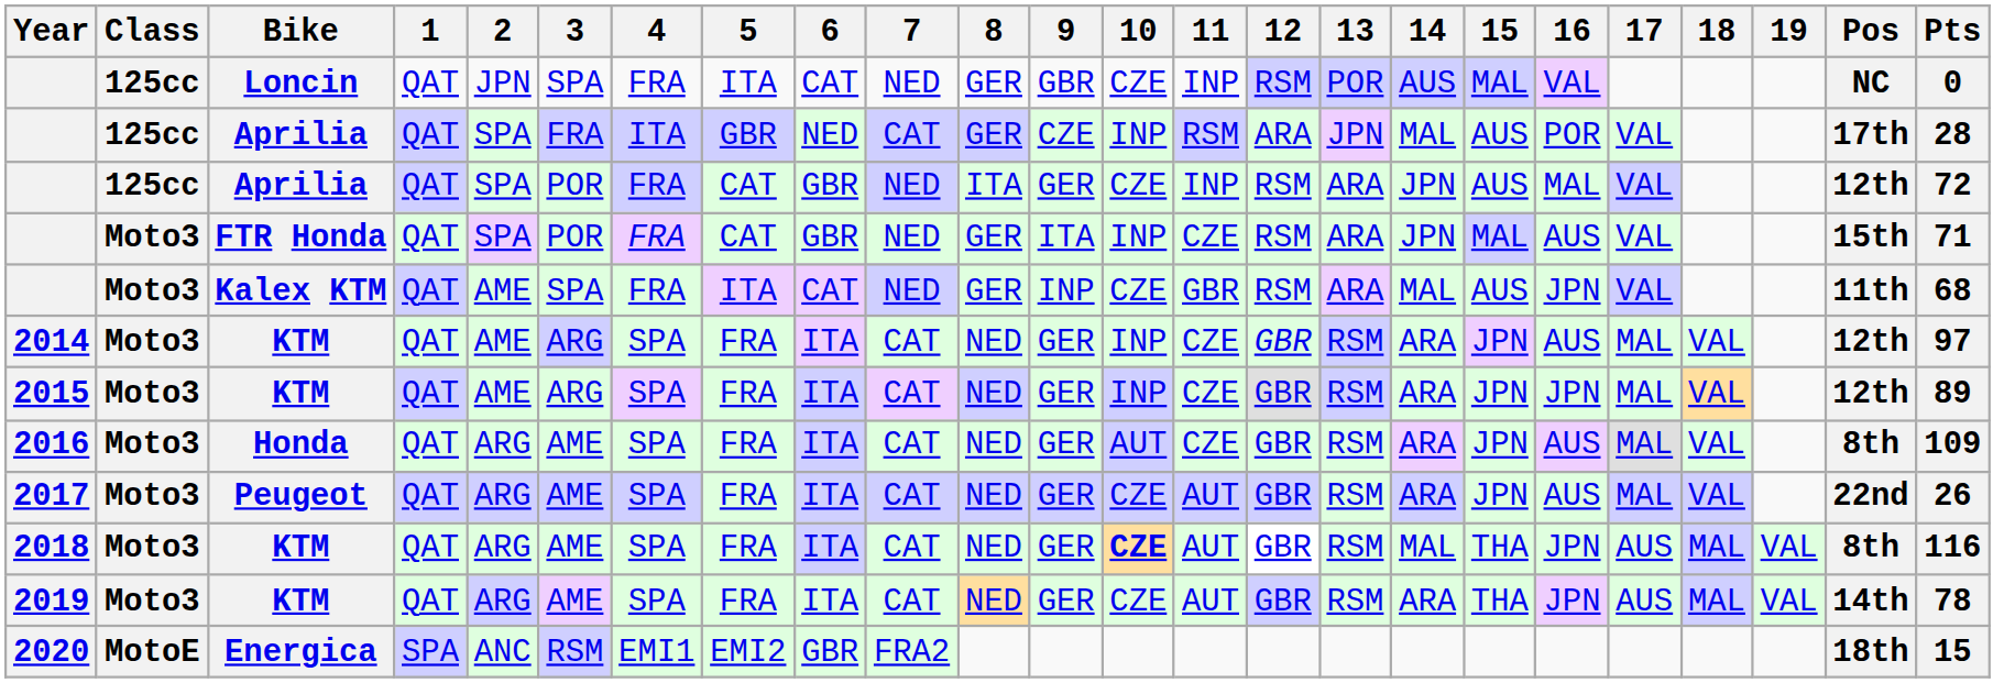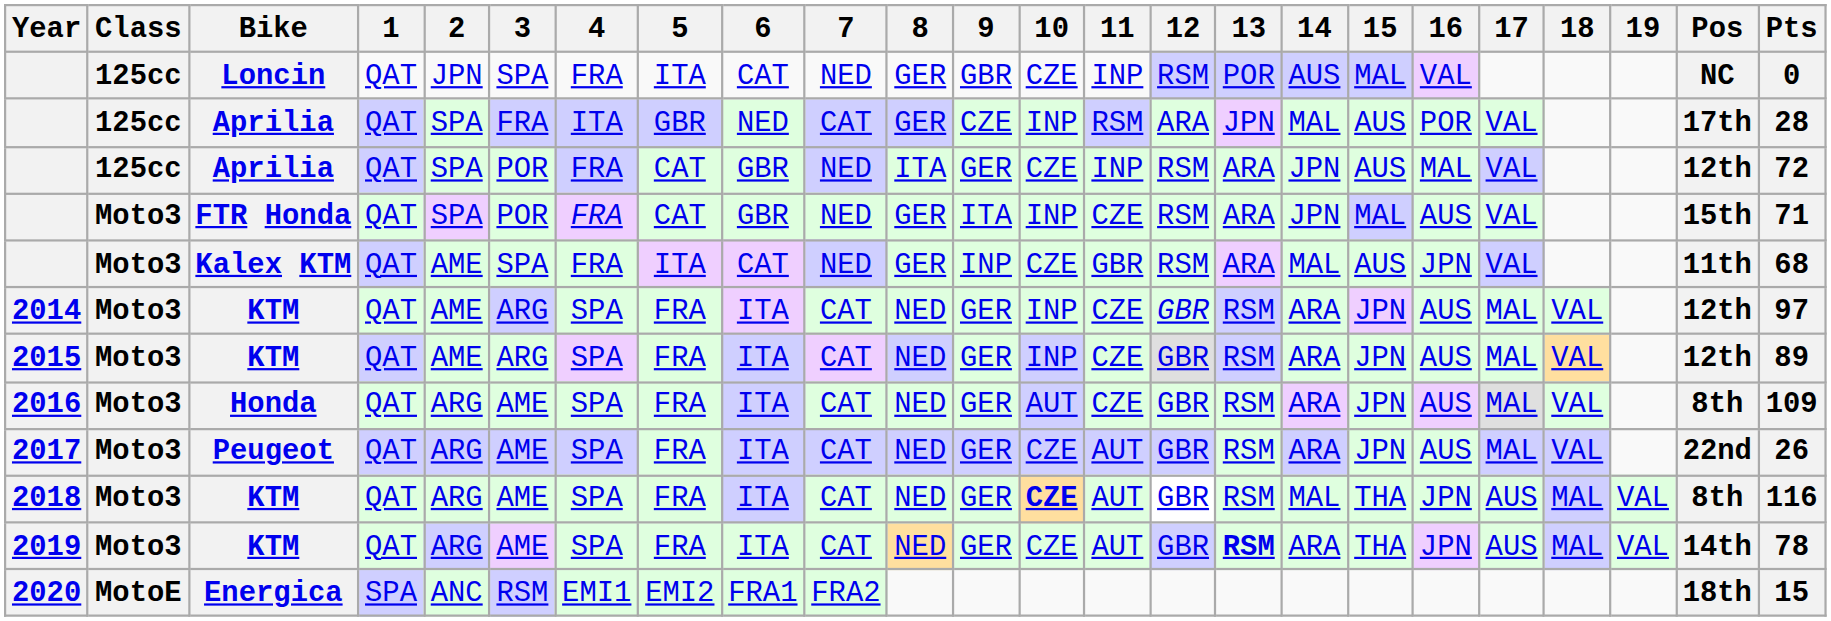 <table class="wikitable" style="text-align:center">
 <tr>
 <th>Year</th>
 <th>Class</th>
 <th>Bike</th>
 <th>1</th>
 <th>2</th>
 <th>3</th>
 <th>4</th>
 <th>5</th>
 <th>6</th>
 <th>7</th>
 <th>8</th>
 <th>9</th>
 <th>10</th>
 <th>11</th>
 <th>12</th>
 <th>13</th>
 <th>14</th>
 <th>15</th>
 <th>16</th>
 <th>17</th>
 <th>18</th>
 <th>19</th>
 <th>Pos</th>
 <th>Pts</th>
 </tr>
 <tr>
 <th></th>
 <th>125cc</th>
 <th><a href='#'>Loncin</a></th>
 <td><a href='#'>QAT</a></td>
 <td><a href='#'>JPN</a></td>
 <td><a href='#'>SPA</a></td>
 <td><a href='#'>FRA</a></td>
 <td><a href='#'>ITA</a></td>
 <td><a href='#'>CAT</a></td>
 <td><a href='#'>NED</a></td>
 <td><a href='#'>GER</a></td>
 <td><a href='#'>GBR</a></td>
 <td><a href='#'>CZE</a></td>
 <td><a href='#'>INP</a></td>
 <td style="background:#cfcfff;"><a href='#'>RSM</a><br></td>
 <td style="background:#cfcfff;"><a href='#'>POR</a><br></td>
 <td style="background:#cfcfff;"><a href='#'>AUS</a><br></td>
 <td style="background:#cfcfff;"><a href='#'>MAL</a><br></td>
 <td style="background:#efcfff;"><a href='#'>VAL</a><br></td>
 <td></td>
 <td></td>
 <td></td>
 <th>NC</th>
 <th>0</th>
 </tr>
 <tr>
 <th></th>
 <th>125cc</th>
 <th><a href='#'>Aprilia</a></th>
 <td style="background:#cfcfff;"><a href='#'>QAT</a><br></td>
 <td style="background:#dfffdf;"><a href='#'>SPA</a><br></td>
 <td style="background:#cfcfff;"><a href='#'>FRA</a><br></td>
 <td style="background:#cfcfff;"><a href='#'>ITA</a><br></td>
 <td style="background:#cfcfff;"><a href='#'>GBR</a><br></td>
 <td style="background:#dfffdf;"><a href='#'>NED</a><br></td>
 <td style="background:#cfcfff;"><a href='#'>CAT</a><br></td>
 <td style="background:#cfcfff;"><a href='#'>GER</a><br></td>
 <td style="background:#dfffdf;"><a href='#'>CZE</a><br></td>
 <td style="background:#dfffdf;"><a href='#'>INP</a><br></td>
 <td style="background:#cfcfff;"><a href='#'>RSM</a><br></td>
 <td style="background:#dfffdf;"><a href='#'>ARA</a><br></td>
 <td style="background:#efcfff;"><a href='#'>JPN</a><br></td>
 <td style="background:#dfffdf;"><a href='#'>MAL</a><br></td>
 <td style="background:#dfffdf;"><a href='#'>AUS</a><br></td>
 <td style="background:#dfffdf;"><a href='#'>POR</a><br></td>
 <td style="background:#dfffdf;"><a href='#'>VAL</a><br></td>
 <td></td>
 <td></td>
 <th>17th</th>
 <th>28</th>
 </tr>
 <tr>
 <th></th>
 <th>125cc</th>
 <th><a href='#'>Aprilia</a></th>
 <td style="background:#cfcfff;"><a href='#'>QAT</a><br></td>
 <td style="background:#dfffdf;"><a href='#'>SPA</a><br></td>
 <td style="background:#dfffdf;"><a href='#'>POR</a><br></td>
 <td style="background:#cfcfff;"><a href='#'>FRA</a><br></td>
 <td style="background:#dfffdf;"><a href='#'>CAT</a><br></td>
 <td style="background:#dfffdf;"><a href='#'>GBR</a><br></td>
 <td style="background:#cfcfff;"><a href='#'>NED</a><br></td>
 <td style="background:#dfffdf;"><a href='#'>ITA</a><br></td>
 <td style="background:#dfffdf;"><a href='#'>GER</a><br></td>
 <td style="background:#dfffdf;"><a href='#'>CZE</a><br></td>
 <td style="background:#dfffdf;"><a href='#'>INP</a><br></td>
 <td style="background:#dfffdf;"><a href='#'>RSM</a><br></td>
 <td style="background:#dfffdf;"><a href='#'>ARA</a><br></td>
 <td style="background:#dfffdf;"><a href='#'>JPN</a><br></td>
 <td style="background:#dfffdf;"><a href='#'>AUS</a><br></td>
 <td style="background:#dfffdf;"><a href='#'>MAL</a><br></td>
 <td style="background:#cfcfff;"><a href='#'>VAL</a><br></td>
 <td></td>
 <td></td>
 <th>12th</th>
 <th>72</th>
 </tr>
 <tr>
 <th></th>
 <th>Moto3</th>
 <th><a href='#'>FTR</a> <a href='#'>Honda</a></th>
 <td style="background:#dfffdf;"><a href='#'>QAT</a><br></td>
 <td style="background:#efcfff;"><a href='#'>SPA</a><br></td>
 <td style="background:#dfffdf;"><a href='#'>POR</a><br></td>
 <td style="background:#efcfff;"><em><a href='#'>FRA</a></em><br></td>
 <td style="background:#dfffdf;"><a href='#'>CAT</a><br></td>
 <td style="background:#dfffdf;"><a href='#'>GBR</a><br></td>
 <td style="background:#dfffdf;"><a href='#'>NED</a><br></td>
 <td style="background:#dfffdf;"><a href='#'>GER</a><br></td>
 <td style="background:#dfffdf;"><a href='#'>ITA</a><br></td>
 <td style="background:#dfffdf;"><a href='#'>INP</a><br></td>
 <td style="background:#dfffdf;"><a href='#'>CZE</a><br></td>
 <td style="background:#dfffdf;"><a href='#'>RSM</a><br></td>
 <td style="background:#dfffdf;"><a href='#'>ARA</a><br></td>
 <td style="background:#dfffdf;"><a href='#'>JPN</a><br></td>
 <td style="background:#cfcfff;"><a href='#'>MAL</a><br></td>
 <td style="background:#dfffdf;"><a href='#'>AUS</a><br></td>
 <td style="background:#dfffdf;"><a href='#'>VAL</a><br></td>
 <td></td>
 <td></td>
 <th>15th</th>
 <th>71</th>
 </tr>
 <tr>
 <th></th>
 <th>Moto3</th>
 <th><a href='#'>Kalex</a> <a href='#'>KTM</a></th>
 <td style="background:#cfcfff;"><a href='#'>QAT</a><br></td>
 <td style="background:#dfffdf;"><a href='#'>AME</a><br></td>
 <td style="background:#dfffdf;"><a href='#'>SPA</a><br></td>
 <td style="background:#dfffdf;"><a href='#'>FRA</a><br></td>
 <td style="background:#efcfff;"><a href='#'>ITA</a><br></td>
 <td style="background:#efcfff;"><a href='#'>CAT</a><br></td>
 <td style="background:#cfcfff;"><a href='#'>NED</a><br></td>
 <td style="background:#dfffdf;"><a href='#'>GER</a><br></td>
 <td style="background:#dfffdf;"><a href='#'>INP</a><br></td>
 <td style="background:#dfffdf;"><a href='#'>CZE</a><br></td>
 <td style="background:#dfffdf;"><a href='#'>GBR</a><br></td>
 <td style="background:#dfffdf;"><a href='#'>RSM</a><br></td>
 <td style="background:#efcfff;"><a href='#'>ARA</a><br></td>
 <td style="background:#dfffdf;"><a href='#'>MAL</a><br></td>
 <td style="background:#dfffdf;"><a href='#'>AUS</a><br></td>
 <td style="background:#dfffdf;"><a href='#'>JPN</a><br></td>
 <td style="background:#cfcfff;"><a href='#'>VAL</a><br></td>
 <td></td>
 <td></td>
 <th>11th</th>
 <th>68</th>
 </tr>
 <tr>
 <th><a href='#'>2014</a></th>
 <th>Moto3</th>
 <th><a href='#'>KTM</a></th>
 <td style="background:#dfffdf;"><a href='#'>QAT</a><br></td>
 <td style="background:#dfffdf;"><a href='#'>AME</a><br></td>
 <td style="background:#cfcfff;"><a href='#'>ARG</a><br></td>
 <td style="background:#dfffdf;"><a href='#'>SPA</a><br></td>
 <td style="background:#dfffdf;"><a href='#'>FRA</a><br></td>
 <td style="background:#efcfff;"><a href='#'>ITA</a><br></td>
 <td style="background:#dfffdf;"><a href='#'>CAT</a><br></td>
 <td style="background:#dfffdf;"><a href='#'>NED</a><br></td>
 <td style="background:#dfffdf;"><a href='#'>GER</a><br></td>
 <td style="background:#dfffdf;"><a href='#'>INP</a><br></td>
 <td style="background:#dfffdf;"><a href='#'>CZE</a><br></td>
 <td style="background:#dfffdf;"><em><a href='#'>GBR</a></em><br></td>
 <td style="background:#cfcfff;"><a href='#'>RSM</a><br></td>
 <td style="background:#dfffdf;"><a href='#'>ARA</a><br></td>
 <td style="background:#efcfff;"><a href='#'>JPN</a><br></td>
 <td style="background:#dfffdf;"><a href='#'>AUS</a><br></td>
 <td style="background:#dfffdf;"><a href='#'>MAL</a><br></td>
 <td style="background:#dfffdf;"><a href='#'>VAL</a><br></td>
 <td></td>
 <th>12th</th>
 <th>97</th>
 </tr>
 <tr>
 <th><a href='#'>2015</a></th>
 <th>Moto3</th>
 <th><a href='#'>KTM</a></th>
 <td style="background:#cfcfff;"><a href='#'>QAT</a><br></td>
 <td style="background:#dfffdf;"><a href='#'>AME</a><br></td>
 <td style="background:#dfffdf;"><a href='#'>ARG</a><br></td>
 <td style="background:#efcfff;"><a href='#'>SPA</a><br></td>
 <td style="background:#dfffdf;"><a href='#'>FRA</a><br></td>
 <td style="background:#cfcfff;"><a href='#'>ITA</a><br></td>
 <td style="background:#efcfff;"><a href='#'>CAT</a><br></td>
 <td style="background:#cfcfff;"><a href='#'>NED</a><br></td>
 <td style="background:#dfffdf;"><a href='#'>GER</a><br></td>
 <td style="background:#cfcfff;"><a href='#'>INP</a><br></td>
 <td style="background:#dfffdf;"><a href='#'>CZE</a><br></td>
 <td style="background:#dfdfdf;"><a href='#'>GBR</a><br></td>
 <td style="background:#cfcfff;"><a href='#'>RSM</a><br></td>
 <td style="background:#dfffdf;"><a href='#'>ARA</a><br></td>
 <td style="background:#dfffdf;"><a href='#'>JPN</a><br></td>
-<td style="background:#dfffdf;"><a href='#'>JPN</a><br></td>
+<td style="background:#dfffdf;"><a href='#'>AUS</a><br></td>
 <td style="background:#dfffdf;"><a href='#'>MAL</a><br></td>
 <td style="background:#ffdf9f;"><a href='#'>VAL</a><br></td>
 <td></td>
 <th>12th</th>
 <th>89</th>
 </tr>
 <tr>
 <th><a href='#'>2016</a></th>
 <th>Moto3</th>
 <th><a href='#'>Honda</a></th>
 <td style="background:#dfffdf;"><a href='#'>QAT</a><br></td>
 <td style="background:#dfffdf;"><a href='#'>ARG</a><br></td>
 <td style="background:#dfffdf;"><a href='#'>AME</a><br></td>
 <td style="background:#dfffdf;"><a href='#'>SPA</a><br></td>
 <td style="background:#dfffdf;"><a href='#'>FRA</a><br></td>
 <td style="background:#cfcfff;"><a href='#'>ITA</a><br></td>
 <td style="background:#dfffdf;"><a href='#'>CAT</a><br></td>
 <td style="background:#dfffdf;"><a href='#'>NED</a><br></td>
 <td style="background:#dfffdf;"><a href='#'>GER</a><br></td>
 <td style="background:#cfcfff;"><a href='#'>AUT</a><br></td>
 <td style="background:#dfffdf;"><a href='#'>CZE</a><br></td>
 <td style="background:#dfffdf;"><a href='#'>GBR</a><br></td>
 <td style="background:#dfffdf;"><a href='#'>RSM</a><br></td>
 <td style="background:#efcfff;"><a href='#'>ARA</a><br></td>
 <td style="background:#dfffdf;"><a href='#'>JPN</a><br></td>
 <td style="background:#efcfff;"><a href='#'>AUS</a><br></td>
 <td style="background:#dfdfdf;"><a href='#'>MAL</a><br></td>
 <td style="background:#dfffdf;"><a href='#'>VAL</a><br></td>
 <td></td>
 <th>8th</th>
 <th>109</th>
 </tr>
 <tr>
 <th><a href='#'>2017</a></th>
 <th>Moto3</th>
 <th><a href='#'>Peugeot</a></th>
 <td style="background:#CFCFFF;"><a href='#'>QAT</a><br></td>
 <td style="background:#CFCFFF;"><a href='#'>ARG</a><br></td>
 <td style="background:#CFCFFF;"><a href='#'>AME</a><br></td>
 <td style="background:#CFCFFF;"><a href='#'>SPA</a><br></td>
 <td style="background:#dfffdf;"><a href='#'>FRA</a><br></td>
 <td style="background:#CFCFFF;"><a href='#'>ITA</a><br></td>
 <td style="background:#CFCFFF;"><a href='#'>CAT</a><br></td>
 <td style="background:#CFCFFF;"><a href='#'>NED</a><br></td>
 <td style="background:#CFCFFF;"><a href='#'>GER</a><br></td>
 <td style="background:#CFCFFF;"><a href='#'>CZE</a><br></td>
 <td style="background:#CFCFFF;"><a href='#'>AUT</a><br></td>
 <td style="background:#CFCFFF;"><a href='#'>GBR</a><br></td>
 <td style="background:#dfffdf;"><a href='#'>RSM</a><br></td>
 <td style="background:#CFCFFF;"><a href='#'>ARA</a><br></td>
 <td style="background:#dfffdf;"><a href='#'>JPN</a><br></td>
 <td style="background:#dfffdf;"><a href='#'>AUS</a><br></td>
 <td style="background:#CFCFFF;"><a href='#'>MAL</a><br></td>
 <td style="background:#CFCFFF;"><a href='#'>VAL</a><br></td>
 <td></td>
 <th>22nd</th>
 <th>26</th>
 </tr>
 <tr>
 <th><a href='#'>2018</a></th>
 <th>Moto3</th>
 <th><a href='#'>KTM</a></th>
 <td style="background:#dfffdf;"><a href='#'>QAT</a><br></td>
 <td style="background:#dfffdf;"><a href='#'>ARG</a><br></td>
 <td style="background:#dfffdf;"><a href='#'>AME</a><br></td>
 <td style="background:#dfffdf;"><a href='#'>SPA</a><br></td>
 <td style="background:#dfffdf;"><a href='#'>FRA</a><br></td>
 <td style="background:#cfcfff;"><a href='#'>ITA</a><br></td>
 <td style="background:#dfffdf;"><a href='#'>CAT</a><br></td>
 <td style="background:#dfffdf;"><a href='#'>NED</a><br></td>
 <td style="background:#dfffdf;"><a href='#'>GER</a><br></td>
 <td style="background:#ffdf9f;"><strong><a href='#'>CZE</a></strong><br></td>
 <td style="background:#dfffdf;"><a href='#'>AUT</a><br></td>
 <td style="background:#ffffff;"><a href='#'>GBR</a><br></td>
 <td style="background:#dfffdf;"><a href='#'>RSM</a><br></td>
 <td style="background:#dfffdf;"><a href='#'>MAL</a><br></td>
 <td style="background:#dfffdf;"><a href='#'>THA</a><br></td>
 <td style="background:#dfffdf;"><a href='#'>JPN</a><br></td>
 <td style="background:#dfffdf;"><a href='#'>AUS</a><br></td>
 <td style="background:#cfcfff;"><a href='#'>MAL</a><br></td>
 <td style="background:#dfffdf;"><a href='#'>VAL</a><br></td>
 <th>8th</th>
 <th>116</th>
 </tr>
 <tr>
 <th><a href='#'>2019</a></th>
 <th>Moto3</th>
 <th><a href='#'>KTM</a></th>
 <td style="background:#dfffdf;"><a href='#'>QAT</a><br></td>
 <td style="background:#cfcfff;"><a href='#'>ARG</a><br></td>
 <td style="background:#efcfff;"><a href='#'>AME</a><br></td>
 <td style="background:#dfffdf;"><a href='#'>SPA</a><br></td>
 <td style="background:#dfffdf;"><a href='#'>FRA</a><br></td>
 <td style="background:#dfffdf;"><a href='#'>ITA</a><br></td>
 <td style="background:#dfffdf;"><a href='#'>CAT</a><br></td>
 <td style="background:#ffdf9f;"><a href='#'>NED</a><br></td>
 <td style="background:#dfffdf;"><a href='#'>GER</a><br></td>
 <td style="background:#dfffdf;"><a href='#'>CZE</a><br></td>
 <td style="background:#dfffdf;"><a href='#'>AUT</a><br></td>
 <td style="background:#cfcfff;"><a href='#'>GBR</a><br></td>
-<td style="background:#dfffdf;"><a href='#'>RSM</a><br></td>
+<td style="background:#dfffdf;"><strong><a href='#'>RSM</a><br></strong></td>
 <td style="background:#dfffdf;"><a href='#'>ARA</a><br></td>
 <td style="background:#dfffdf;"><a href='#'>THA</a><br></td>
 <td style="background:#efcfff;"><a href='#'>JPN</a><br></td>
 <td style="background:#dfffdf;"><a href='#'>AUS</a><br></td>
 <td style="background:#cfcfff;"><a href='#'>MAL</a><br></td>
 <td style="background:#dfffdf;"><a href='#'>VAL</a><br></td>
 <th>14th</th>
 <th>78</th>
 </tr>
 <tr>
 <th><a href='#'>2020</a></th>
 <th>MotoE</th>
 <th><a href='#'>Energica</a></th>
 <td style="background:#cfcfff;"><a href='#'>SPA</a><br></td>
 <td style="background:#dfffdf;"><a href='#'>ANC</a><br></td>
 <td style="background:#cfcfff;"><a href='#'>RSM</a><br></td>
 <td style="background:#dfffdf;"><a href='#'>EMI1</a><br></td>
 <td style="background:#dfffdf;"><a href='#'>EMI2</a><br></td>
-<td style="background:#dfffdf;"><a href='#'>GBR</a><br></td>
+<td style="background:#dfffdf;"><a href='#'>FRA1</a><br></td>
 <td style="background:#dfffdf;"><a href='#'>FRA2</a><br></td>
 <td></td>
 <td></td>
 <td></td>
 <td></td>
 <td></td>
 <td></td>
 <td></td>
 <td></td>
 <td></td>
 <td></td>
 <td></td>
 <td></td>
 <th>18th</th>
 <th>15</th>
 </tr>
 </table>
